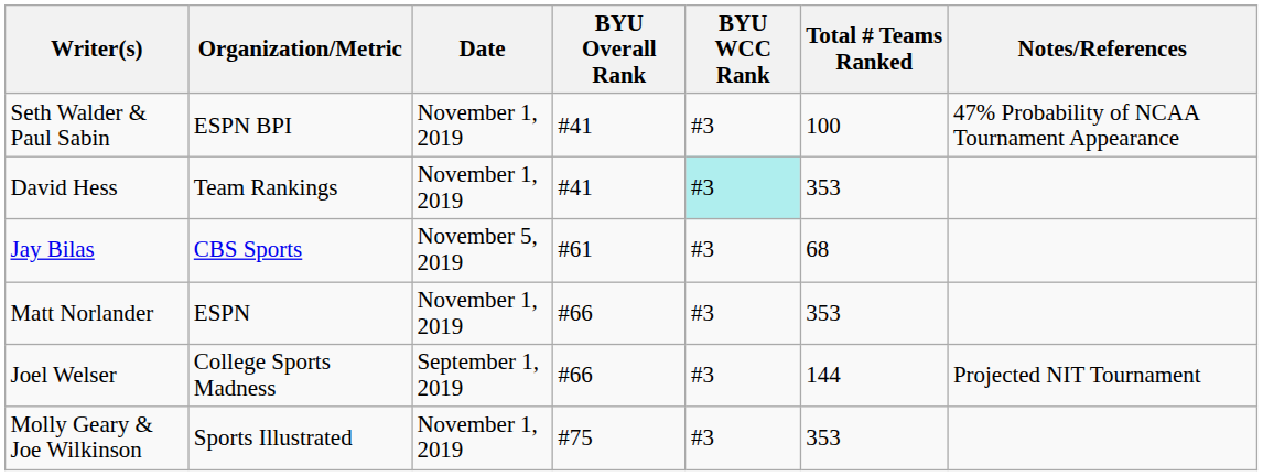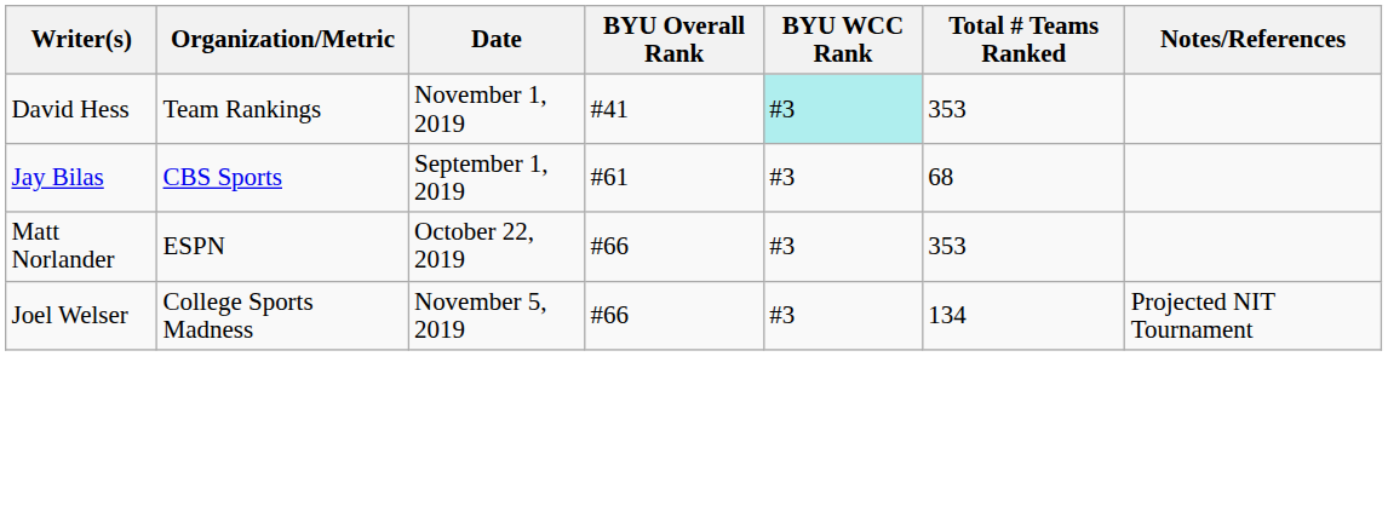 <table class="wikitable sortable">
 <tr>
 <th>Writer(s)</th>
 <th>Organization/Metric</th>
 <th>Date</th>
 <th>BYU Overall Rank</th>
 <th>BYU WCC Rank</th>
 <th>Total # Teams Ranked</th>
 <th>Notes/References</th>
-</tr>
-<tr>
-<td>Seth Walder & Paul Sabin</td>
-<td>ESPN BPI</td>
-<td>November 1, 2019</td>
-<td>#41</td>
-<td>#3</td>
-<td>100</td>
-<td>47% Probability of NCAA Tournament Appearance</td>
 </tr>
 <tr>
 <td>David Hess</td>
 <td>Team Rankings</td>
 <td>November 1, 2019</td>
 <td>#41</td>
 <td style="background: paleturquoise;">#3</td>
 <td>353</td>
 <td></td>
 </tr>
 <tr>
 <td><a href='#'>Jay Bilas</a></td>
 <td><a href='#'>CBS Sports</a></td>
-<td>November 5, 2019</td>
+<td>September 1, 2019</td>
 <td>#61</td>
 <td>#3</td>
 <td>68</td>
 <td></td>
 </tr>
 <tr>
 <td>Matt Norlander</td>
 <td>ESPN</td>
-<td>November 1, 2019</td>
+<td>October 22, 2019</td>
 <td>#66</td>
 <td>#3</td>
 <td>353</td>
 <td></td>
 </tr>
 <tr>
 <td>Joel Welser</td>
 <td>College Sports Madness</td>
-<td>September 1, 2019</td>
+<td>November 5, 2019</td>
 <td>#66</td>
 <td>#3</td>
-<td>144</td>
+<td>134</td>
 <td>Projected NIT Tournament</td>
 </tr>
-<tr>
-<td>Molly Geary & Joe Wilkinson</td>
-<td>Sports Illustrated</td>
-<td>November 1, 2019</td>
-<td>#75</td>
-<td>#3</td>
-<td>353</td>
-<td></td>
-</tr>
 </table>
